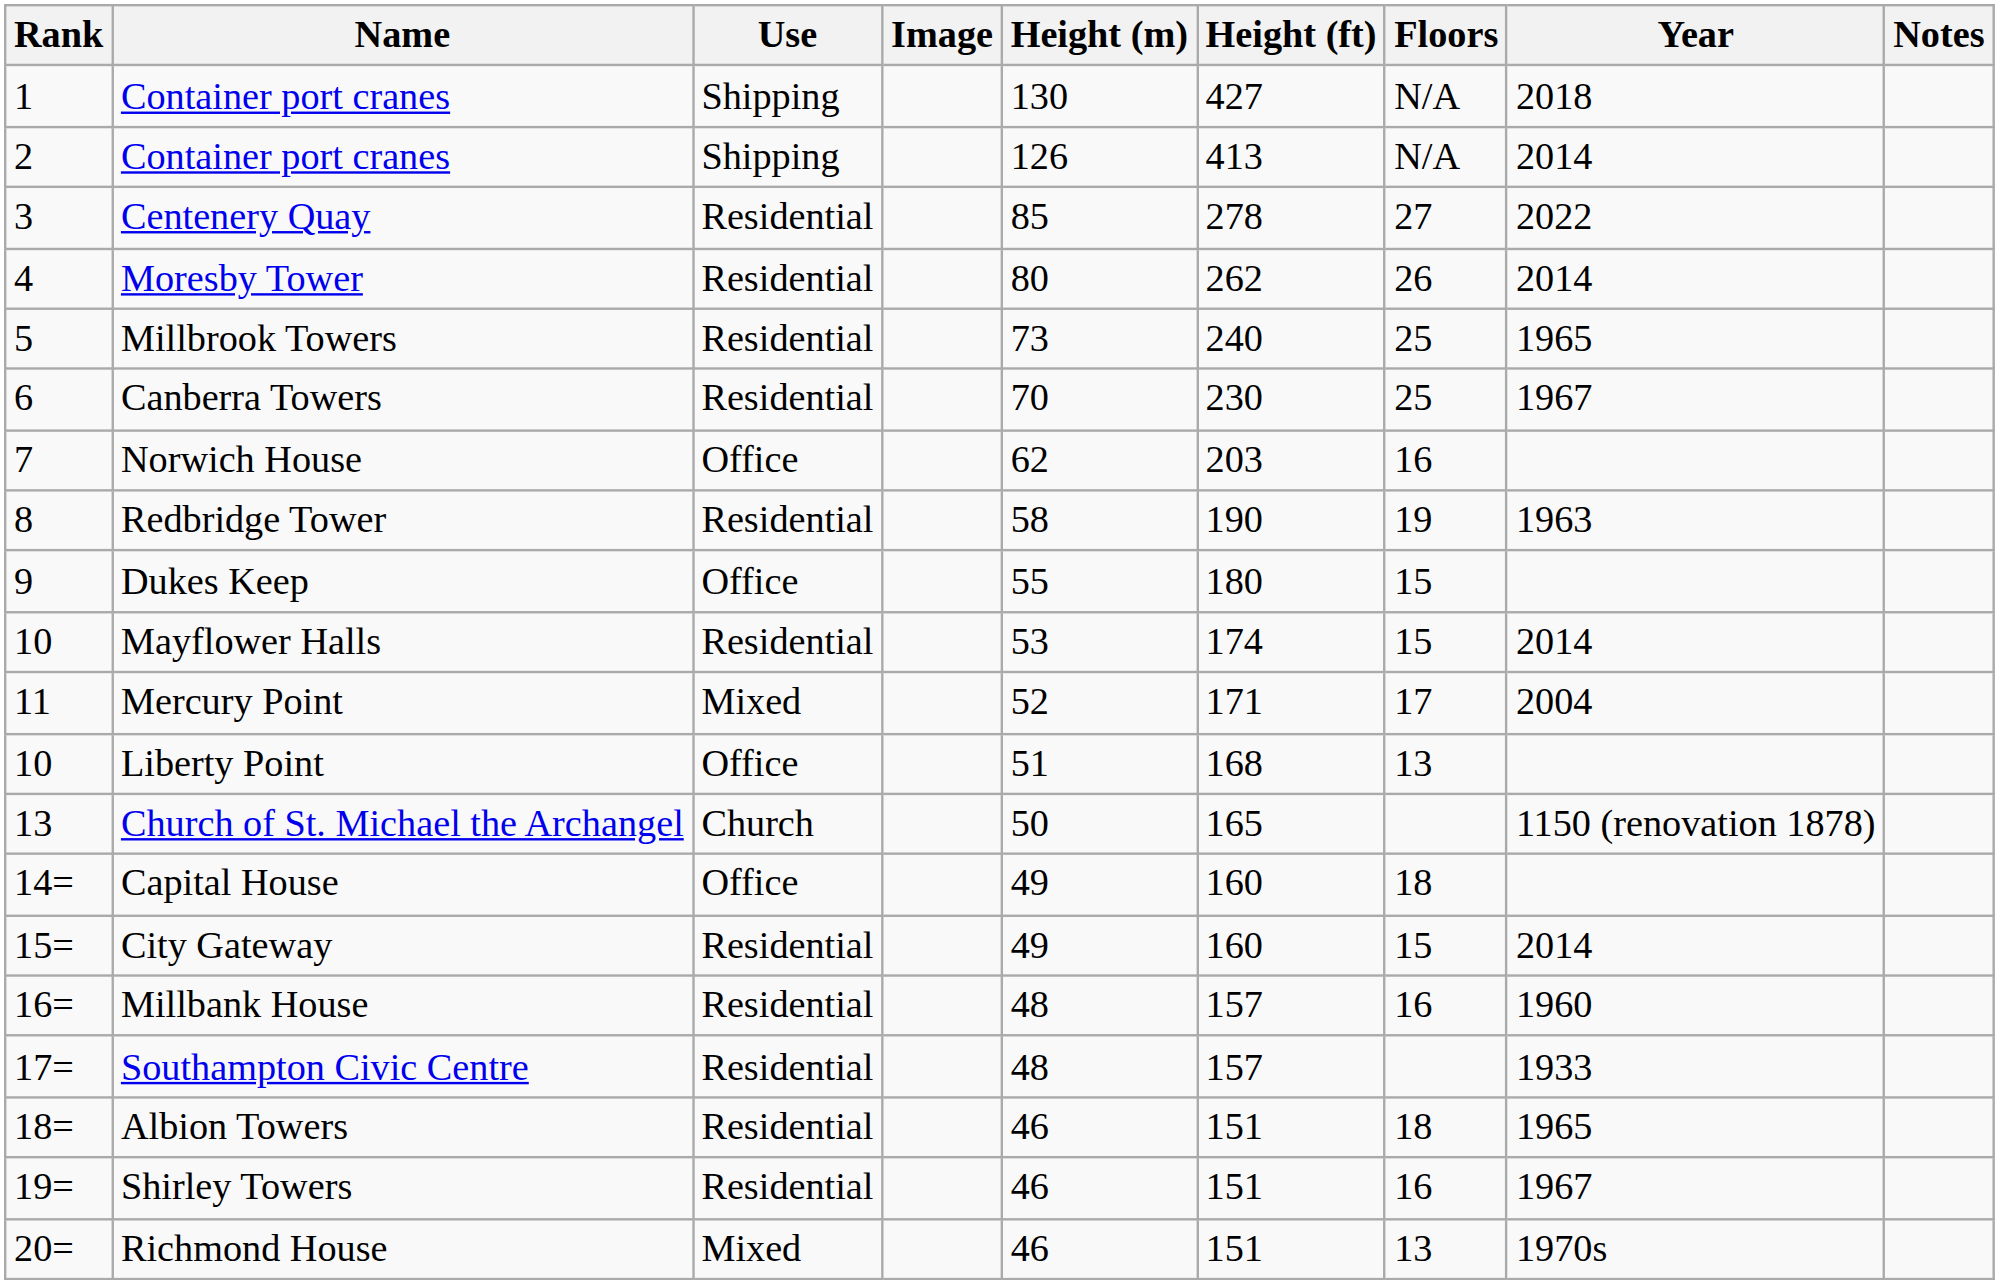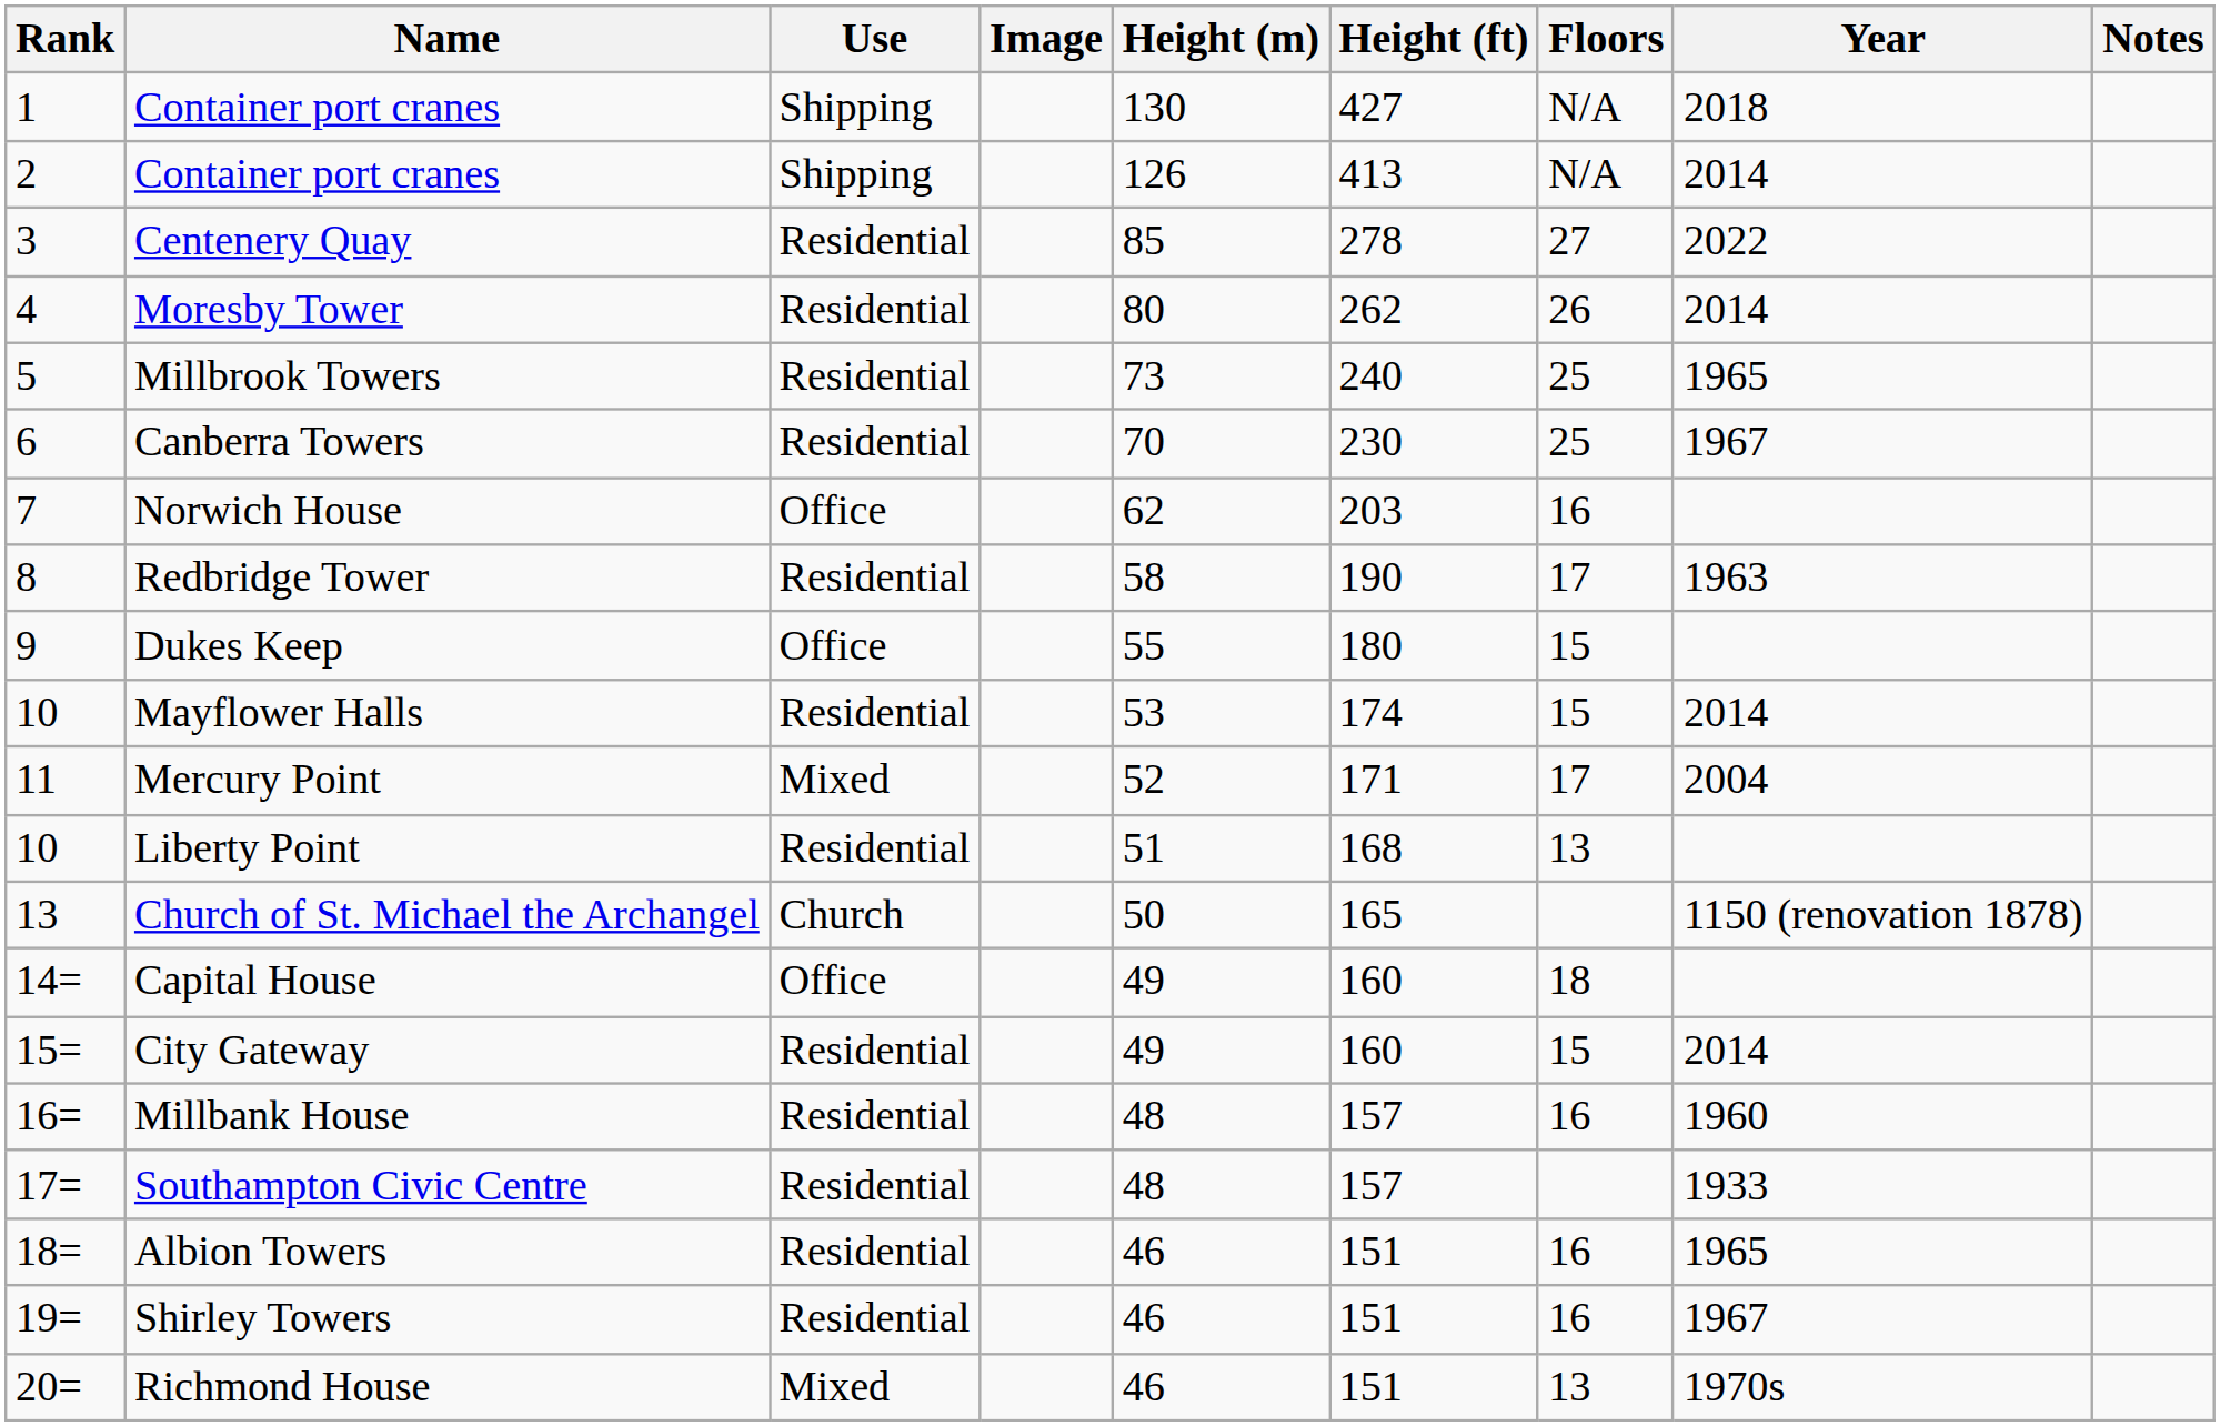 <table class="wikitable">
 <tr>
 <th>Rank</th>
 <th>Name</th>
 <th>Use</th>
 <th>Image</th>
 <th>Height (m)</th>
 <th>Height (ft)</th>
 <th>Floors</th>
 <th>Year</th>
 <th>Notes</th>
 </tr>
 <tr>
 <td>1</td>
 <td><a href='#'>Container port cranes</a></td>
 <td>Shipping</td>
 <td></td>
 <td>130</td>
 <td>427</td>
 <td>N/A</td>
 <td>2018</td>
 <td></td>
 </tr>
 <tr>
 <td>2</td>
 <td><a href='#'>Container port cranes</a></td>
 <td>Shipping</td>
 <td></td>
 <td>126</td>
 <td>413</td>
 <td>N/A</td>
 <td>2014</td>
 <td></td>
 </tr>
 <tr>
 <td>3</td>
 <td><a href='#'>Centenery Quay</a></td>
 <td>Residential</td>
 <td></td>
 <td>85</td>
 <td>278</td>
 <td>27</td>
 <td>2022</td>
 <td></td>
 </tr>
 <tr>
 <td>4</td>
 <td><a href='#'>Moresby Tower</a></td>
 <td>Residential</td>
 <td></td>
 <td>80</td>
 <td>262</td>
 <td>26</td>
 <td>2014</td>
 <td></td>
 </tr>
 <tr>
 <td>5</td>
 <td>Millbrook Towers</td>
 <td>Residential</td>
 <td></td>
 <td>73</td>
 <td>240</td>
 <td>25</td>
 <td>1965</td>
 <td></td>
 </tr>
 <tr>
 <td>6</td>
 <td>Canberra Towers</td>
 <td>Residential</td>
 <td></td>
 <td>70</td>
 <td>230</td>
 <td>25</td>
 <td>1967</td>
 <td></td>
 </tr>
 <tr>
 <td>7</td>
 <td>Norwich House</td>
 <td>Office</td>
 <td></td>
 <td>62</td>
 <td>203</td>
 <td>16</td>
 <td></td>
 <td></td>
 </tr>
 <tr>
 <td>8</td>
 <td>Redbridge Tower</td>
 <td>Residential</td>
 <td></td>
 <td>58</td>
 <td>190</td>
-<td>19</td>
+<td>17</td>
 <td>1963</td>
 <td></td>
 </tr>
 <tr>
 <td>9</td>
 <td>Dukes Keep</td>
 <td>Office</td>
 <td></td>
 <td>55</td>
 <td>180</td>
 <td>15</td>
 <td></td>
 <td></td>
 </tr>
 <tr>
 <td>10</td>
 <td>Mayflower Halls</td>
 <td>Residential</td>
 <td></td>
 <td>53</td>
 <td>174</td>
 <td>15</td>
 <td>2014</td>
 <td></td>
 </tr>
 <tr>
 <td>11</td>
 <td>Mercury Point</td>
 <td>Mixed</td>
 <td></td>
 <td>52</td>
 <td>171</td>
 <td>17</td>
 <td>2004</td>
 <td></td>
 </tr>
 <tr>
 <td>10</td>
 <td>Liberty Point</td>
-<td>Office</td>
+<td>Residential</td>
 <td></td>
 <td>51</td>
 <td>168</td>
 <td>13</td>
 <td></td>
 <td></td>
 </tr>
 <tr>
 <td>13</td>
 <td><a href='#'>Church of St. Michael the Archangel</a></td>
 <td>Church</td>
 <td></td>
 <td>50</td>
 <td>165</td>
 <td></td>
 <td>1150 (renovation 1878)</td>
 <td></td>
 </tr>
 <tr>
 <td>14=</td>
 <td>Capital House</td>
 <td>Office</td>
 <td></td>
 <td>49</td>
 <td>160</td>
 <td>18</td>
 <td></td>
 <td></td>
 </tr>
 <tr>
 <td>15=</td>
 <td>City Gateway</td>
 <td>Residential</td>
 <td></td>
 <td>49</td>
 <td>160</td>
 <td>15</td>
 <td>2014</td>
 <td></td>
 </tr>
 <tr>
 <td>16=</td>
 <td>Millbank House</td>
 <td>Residential</td>
 <td></td>
 <td>48</td>
 <td>157</td>
 <td>16</td>
 <td>1960</td>
 <td></td>
 </tr>
 <tr>
 <td>17=</td>
 <td><a href='#'>Southampton Civic Centre</a></td>
 <td>Residential</td>
 <td></td>
 <td>48</td>
 <td>157</td>
 <td></td>
 <td>1933</td>
 <td></td>
 </tr>
 <tr>
 <td>18=</td>
 <td>Albion Towers</td>
 <td>Residential</td>
 <td></td>
 <td>46</td>
 <td>151</td>
-<td>18</td>
+<td>16</td>
 <td>1965</td>
 <td></td>
 </tr>
 <tr>
 <td>19=</td>
 <td>Shirley Towers</td>
 <td>Residential</td>
 <td></td>
 <td>46</td>
 <td>151</td>
 <td>16</td>
 <td>1967</td>
 <td></td>
 </tr>
 <tr>
 <td>20=</td>
 <td>Richmond House</td>
 <td>Mixed</td>
 <td></td>
 <td>46</td>
 <td>151</td>
 <td>13</td>
 <td>1970s</td>
 <td></td>
 </tr>
 </table>
